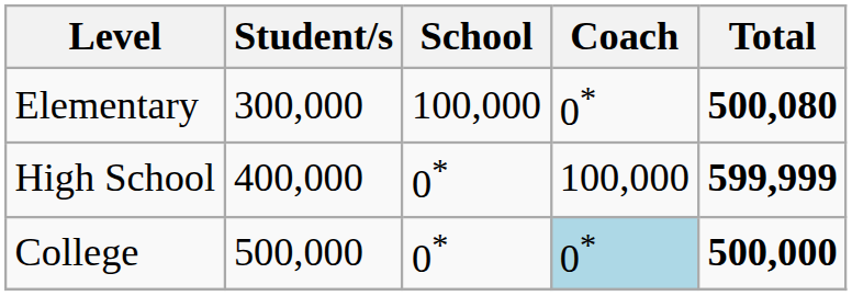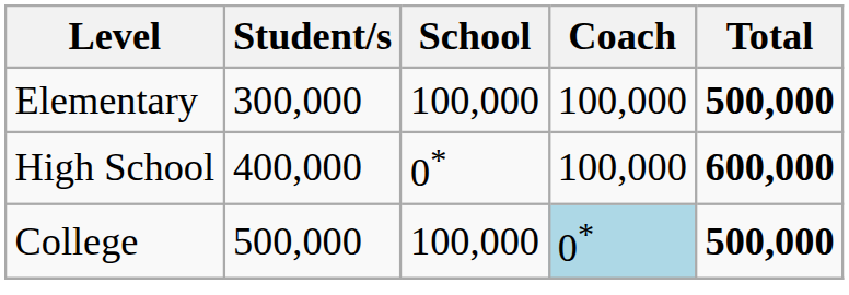 <table class="wikitable">
 <tr>
 <th>Level</th>
 <th>Student/s</th>
 <th>School</th>
 <th>Coach</th>
 <th>Total</th>
 </tr>
 <tr>
 <td>Elementary</td>
 <td>300,000</td>
 <td>100,000</td>
-<td>0<sup>*</sup></td>
-<td><strong>500,080</strong></td>
+<td>100,000</td>
+<td><strong>500,000</strong></td>
 </tr>
 <tr>
 <td>High School</td>
 <td>400,000</td>
 <td>0<sup>*</sup></td>
 <td>100,000</td>
-<td><strong>599,999</strong></td>
+<td><strong>600,000</strong></td>
 </tr>
 <tr>
 <td>College</td>
 <td>500,000</td>
-<td>0<sup>*</sup></td>
+<td>100,000</td>
 <td style="background: lightblue;">0<sup>*</sup></td>
 <td><strong>500,000</strong></td>
 </tr>
 <tr>
 </tr>
 </table>
